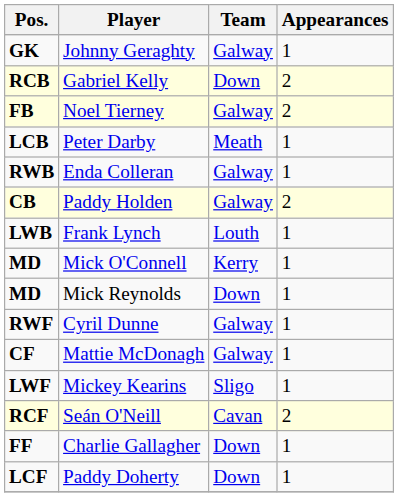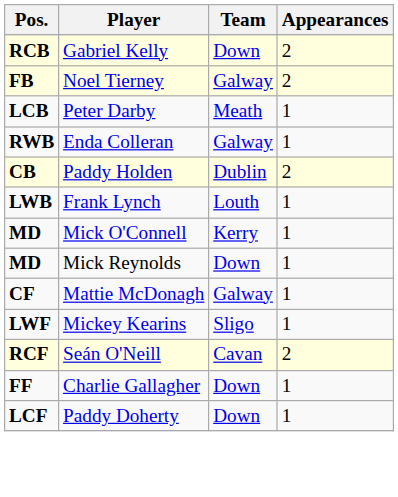 <table class="wikitable">
 <tr>
 <th>Pos.</th>
 <th>Player</th>
 <th>Team</th>
 <th>Appearances</th>
 </tr>
 <tr>
-</tr>
-<tr>
-<td><strong>GK</strong></td>
-<td> <a href='#'>Johnny Geraghty</a></td>
-<td><a href='#'>Galway</a></td>
-<td>1</td>
 </tr>
 <tr bgcolor=#FFFFDD>
 <td><strong>RCB</strong></td>
 <td> <a href='#'>Gabriel Kelly</a></td>
 <td><a href='#'>Down</a></td>
 <td>2</td>
 </tr>
 <tr bgcolor=#FFFFDD>
 <td><strong>FB</strong></td>
 <td> <a href='#'>Noel Tierney</a></td>
 <td><a href='#'>Galway</a></td>
 <td>2</td>
 </tr>
 <tr>
 <td><strong>LCB</strong></td>
 <td> <a href='#'>Peter Darby</a></td>
 <td><a href='#'>Meath</a></td>
 <td>1</td>
 </tr>
 <tr>
 <td><strong>RWB</strong></td>
 <td> <a href='#'>Enda Colleran</a></td>
 <td><a href='#'>Galway</a></td>
 <td>1</td>
 </tr>
 <tr bgcolor=#FFFFDD>
 <td><strong>CB</strong></td>
 <td> <a href='#'>Paddy Holden</a></td>
-<td><a href='#'>Galway</a></td>
+<td><a href='#'>Dublin</a></td>
 <td>2</td>
 </tr>
 <tr>
 <td><strong>LWB</strong></td>
 <td> <a href='#'>Frank Lynch</a></td>
 <td><a href='#'>Louth</a></td>
 <td>1</td>
 </tr>
 <tr>
 <td><strong>MD</strong></td>
 <td> <a href='#'>Mick O'Connell</a></td>
 <td><a href='#'>Kerry</a></td>
 <td>1</td>
 </tr>
 <tr>
 <td><strong>MD</strong></td>
 <td> Mick Reynolds</td>
 <td><a href='#'>Down</a></td>
-<td>1</td>
-</tr>
-<tr>
-<td><strong>RWF</strong></td>
-<td> <a href='#'>Cyril Dunne</a></td>
-<td><a href='#'>Galway</a></td>
 <td>1</td>
 </tr>
 <tr>
 <td><strong>CF</strong></td>
 <td> <a href='#'>Mattie McDonagh</a></td>
 <td><a href='#'>Galway</a></td>
 <td>1</td>
 </tr>
 <tr>
 <td><strong>LWF</strong></td>
 <td> <a href='#'>Mickey Kearins</a></td>
 <td><a href='#'>Sligo</a></td>
 <td>1</td>
 </tr>
 <tr bgcolor=#FFFFDD>
 <td><strong>RCF</strong></td>
 <td> <a href='#'>Seán O'Neill</a></td>
 <td><a href='#'>Cavan</a></td>
 <td>2</td>
 </tr>
 <tr>
 <td><strong>FF</strong></td>
 <td> <a href='#'>Charlie Gallagher</a></td>
 <td><a href='#'>Down</a></td>
 <td>1</td>
 </tr>
 <tr>
 <td><strong>LCF</strong></td>
 <td> <a href='#'>Paddy Doherty</a></td>
 <td><a href='#'>Down</a></td>
 <td>1</td>
 </tr>
 <tr>
 </tr>
 </table>
